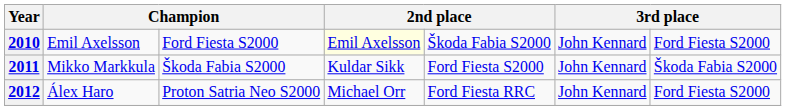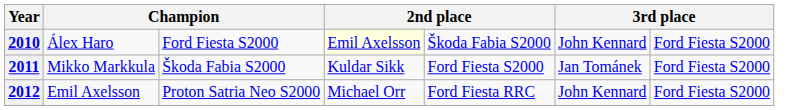 <table class="wikitable">
 <tr>
 <th>Year</th>
 <th colspan="2">Champion</th>
 <th colspan="2">2nd place</th>
 <th colspan="2">3rd place</th>
 </tr>
 <tr>
 <th><a href='#'>2010</a></th>
-<td> <a href='#'>Emil Axelsson</a></td>
+<td> <a href='#'>Álex Haro</a></td>
 <td><a href='#'>Ford Fiesta S2000</a></td>
 <td style="background: lightyellow;"> <a href='#'>Emil Axelsson</a></td>
 <td><a href='#'>Škoda Fabia S2000</a></td>
 <td> <a href='#'>John Kennard</a></td>
 <td><a href='#'>Ford Fiesta S2000</a></td>
 </tr>
 <tr>
 <th><a href='#'>2011</a></th>
 <td> <a href='#'>Mikko Markkula</a></td>
 <td><a href='#'>Škoda Fabia S2000</a></td>
 <td> <a href='#'>Kuldar Sikk</a></td>
 <td><a href='#'>Ford Fiesta S2000</a></td>
-<td> <a href='#'>John Kennard</a></td>
-<td><a href='#'>Škoda Fabia S2000</a></td>
+<td> <a href='#'>Jan Tománek</a></td>
+<td><a href='#'>Ford Fiesta S2000</a></td>
 </tr>
 <tr>
 <th><a href='#'>2012</a></th>
-<td> <a href='#'>Álex Haro</a></td>
+<td> <a href='#'>Emil Axelsson</a></td>
 <td><a href='#'>Proton Satria Neo S2000</a></td>
 <td> <a href='#'>Michael Orr</a></td>
 <td><a href='#'>Ford Fiesta RRC</a></td>
 <td> <a href='#'>John Kennard</a></td>
 <td><a href='#'>Ford Fiesta S2000</a></td>
 </tr>
 <tr>
 </tr>
 </table>
